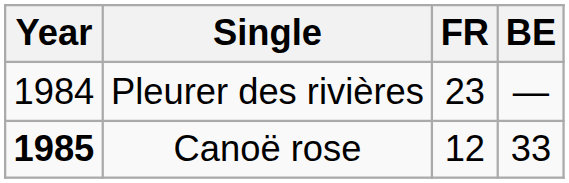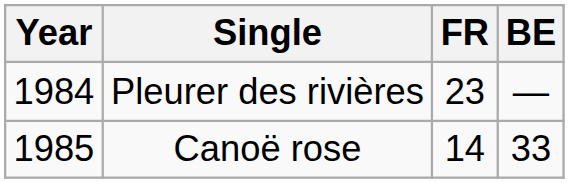 <table class="wikitable plainrowheaders" style="text-align:center;" border="1">
 <tr>
 <th>Year</th>
 <th>Single</th>
 <th>FR</th>
 <th>BE</th>
 </tr>
 <tr>
 <td>1984</td>
 <td>Pleurer des rivières</td>
 <td>23</td>
 <td>—</td>
 </tr>
 <tr>
-<td><strong>1985</strong></td>
+<td>1985</td>
 <td>Canoë rose</td>
-<td>12</td>
+<td>14</td>
 <td>33</td>
 </tr>
 </table>
